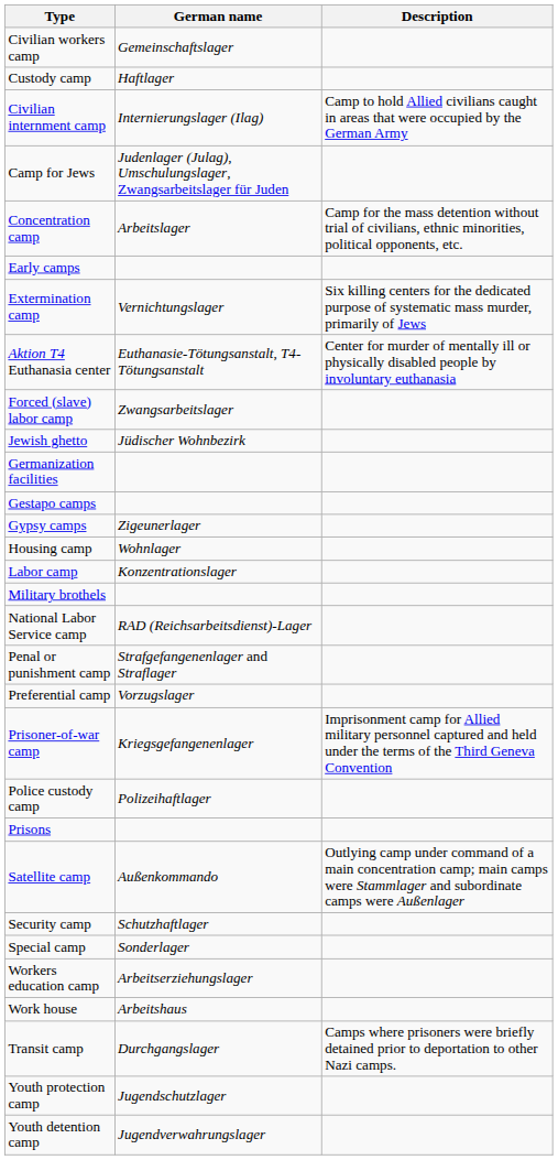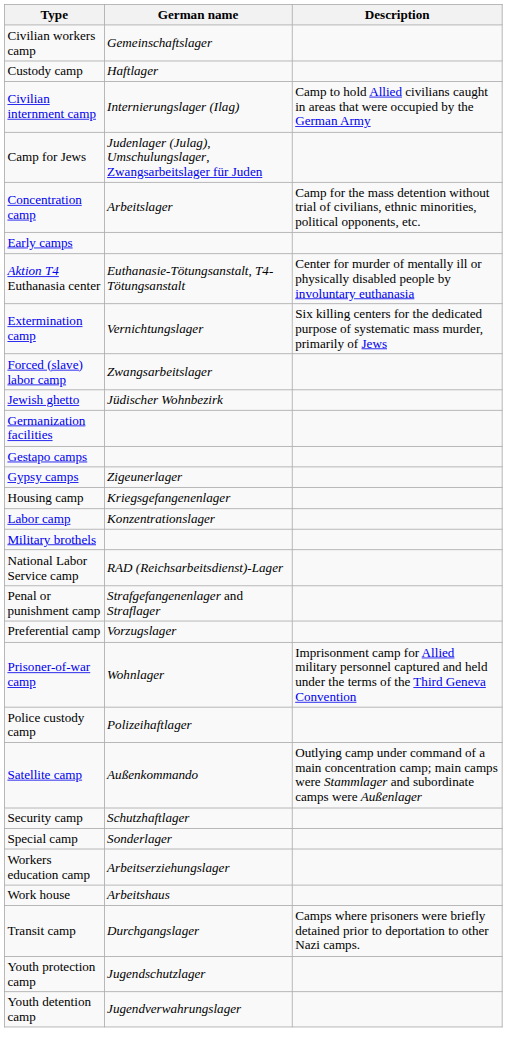 <table class="wikitable sortable">
 <tr>
 <th>Type</th>
 <th>German name</th>
 <th>Description</th>
 </tr>
 <tr>
 <td>Civilian workers camp</td>
 <td><em>Gemeinschaftslager</em></td>
 <td></td>
 </tr>
 <tr>
 <td>Custody camp</td>
 <td><em>Haftlager</em></td>
 <td></td>
 </tr>
 <tr>
 <td><a href='#'>Civilian internment camp</a></td>
 <td><em>Internierungslager</em> <em>(Ilag)</em></td>
 <td>Camp to hold <a href='#'>Allied</a> civilians caught in areas that were occupied by the <a href='#'>German Army</a></td>
 </tr>
 <tr>
 <td>Camp for Jews</td>
 <td><em>Judenlager (Julag)</em>, <em>Umschulungslager</em>, <a href='#'>Zwangsarbeitslager für Juden</a></td>
 <td></td>
 </tr>
 <tr>
 <td><a href='#'>Concentration camp</a></td>
 <td><em>Arbeitslager</em></td>
 <td>Camp for the mass detention without trial of civilians, ethnic minorities, political opponents, etc.</td>
 </tr>
 <tr>
 <td><a href='#'>Early camps</a></td>
 <td></td>
 <td></td>
 </tr>
 <tr>
+<td><em><a href='#'>Aktion T4 </a></em> Euthanasia center</td>
+<td><em>Euthanasie-Tötungsanstalt</em>, <em>T4-Tötungsanstalt</em></td>
+<td>Center for murder of mentally ill or physically disabled people by <a href='#'>involuntary euthanasia</a></td>
+</tr>
+<tr>
 <td><a href='#'>Extermination camp</a></td>
 <td><em>Vernichtungslager</em></td>
 <td>Six killing centers for the dedicated purpose of systematic mass murder, primarily of <a href='#'>Jews</a></td>
-</tr>
-<tr>
-<td><em><a href='#'>Aktion T4 </a></em> Euthanasia center</td>
-<td><em>Euthanasie-Tötungsanstalt</em>, <em>T4-Tötungsanstalt</em></td>
-<td>Center for murder of mentally ill or physically disabled people by <a href='#'>involuntary euthanasia</a></td>
 </tr>
 <tr>
 <td><a href='#'>Forced (slave) labor camp</a></td>
 <td><em>Zwangsarbeitslager</em></td>
 <td></td>
 </tr>
 <tr>
 <td><a href='#'>Jewish ghetto</a></td>
 <td><em>Jüdischer Wohnbezirk</em></td>
 <td></td>
 </tr>
 <tr>
 <td><a href='#'>Germanization facilities</a></td>
 <td></td>
 <td></td>
 </tr>
 <tr>
 <td><a href='#'>Gestapo camps</a></td>
 <td></td>
 <td></td>
 </tr>
 <tr>
 <td><a href='#'>Gypsy camps</a></td>
 <td><em>Zigeunerlager</em></td>
 <td></td>
 </tr>
 <tr>
 <td>Housing camp</td>
-<td><em>Wohnlager</em></td>
+<td><em>Kriegsgefangenenlager</em></td>
 <td></td>
 </tr>
 <tr>
 <td><a href='#'>Labor camp</a></td>
 <td><em>Konzentrationslager</em></td>
 <td></td>
 </tr>
 <tr>
 <td><a href='#'>Military brothels</a></td>
 <td></td>
 <td></td>
 </tr>
 <tr>
 <td>National Labor Service camp</td>
 <td><em>RAD (Reichsarbeitsdienst)-Lager</em></td>
 <td></td>
 </tr>
 <tr>
 <td>Penal or punishment camp</td>
 <td><em>Strafgefangenenlager</em> and <em>Straflager</em></td>
 <td></td>
 </tr>
 <tr>
 <td>Preferential camp</td>
 <td><em>Vorzugslager</em></td>
 <td></td>
 </tr>
 <tr>
 <td><a href='#'>Prisoner-of-war camp</a></td>
-<td><em>Kriegsgefangenenlager</em></td>
+<td><em>Wohnlager</em></td>
 <td>Imprisonment camp for <a href='#'>Allied</a> military personnel captured and held under the terms of the <a href='#'>Third Geneva Convention</a></td>
 </tr>
 <tr>
 <td>Police custody camp</td>
 <td><em>Polizeihaftlager</em></td>
-<td></td>
-</tr>
-<tr>
-<td><a href='#'>Prisons</a></td>
-<td></td>
 <td></td>
 </tr>
 <tr>
 <td><a href='#'>Satellite camp</a></td>
 <td><em>Außenkommando</em></td>
 <td>Outlying camp under command of a main concentration camp; main camps were <em>Stammlager</em> and subordinate camps were <em>Außenlager</em></td>
 </tr>
 <tr>
 <td>Security camp</td>
 <td><em>Schutzhaftlager</em></td>
 <td></td>
 </tr>
 <tr>
 <td>Special camp</td>
 <td><em>Sonderlager</em></td>
 <td></td>
 </tr>
 <tr>
 <td>Workers education camp</td>
 <td><em>Arbeitserziehungslager</em></td>
 <td></td>
 </tr>
 <tr>
 <td>Work house</td>
 <td><em>Arbeitshaus</em></td>
 <td></td>
 </tr>
 <tr>
 <td>Transit camp</td>
 <td><em>Durchgangslager</em></td>
 <td>Camps where prisoners were briefly detained prior to deportation to other Nazi camps.</td>
 </tr>
 <tr>
 <td>Youth protection camp</td>
 <td><em>Jugendschutzlager</em></td>
 <td></td>
 </tr>
 <tr>
 <td>Youth detention camp</td>
 <td><em>Jugendverwahrungslager</em></td>
 <td></td>
 </tr>
 </table>
